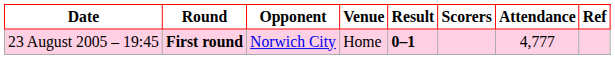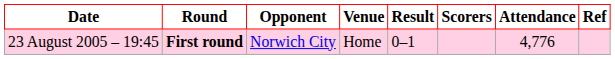 <table class="wikitable">
 <tr>
 <th style="background:#FFFFFF; color:black; border:1px solid red;">Date</th>
 <th style="background:#FFFFFF; color:black; border:1px solid red;">Round</th>
 <th style="background:#FFFFFF; color:black; border:1px solid red;">Opponent</th>
 <th style="background:#FFFFFF; color:black; border:1px solid red;">Venue</th>
 <th style="background:#FFFFFF; color:black; border:1px solid red;">Result</th>
 <th style="background:#FFFFFF; color:black; border:1px solid red;">Scorers</th>
 <th style="background:#FFFFFF; color:black; border:1px solid red;">Attendance</th>
 <th style="background:#FFFFFF; color:black; border:1px solid red;">Ref</th>
 </tr>
 <tr bgcolor = "#ffd0e3">
 <td>23 August 2005 – 19:45</td>
 <td align="center"><strong>First round</strong></td>
 <td><a href='#'>Norwich City</a></td>
 <td>Home</td>
-<td><strong>0–1</strong></td>
+<td>0–1</td>
 <td> </td>
-<td align="center">4,777</td>
+<td align="center">4,776</td>
 <td></td>
 </tr>
 </table>
